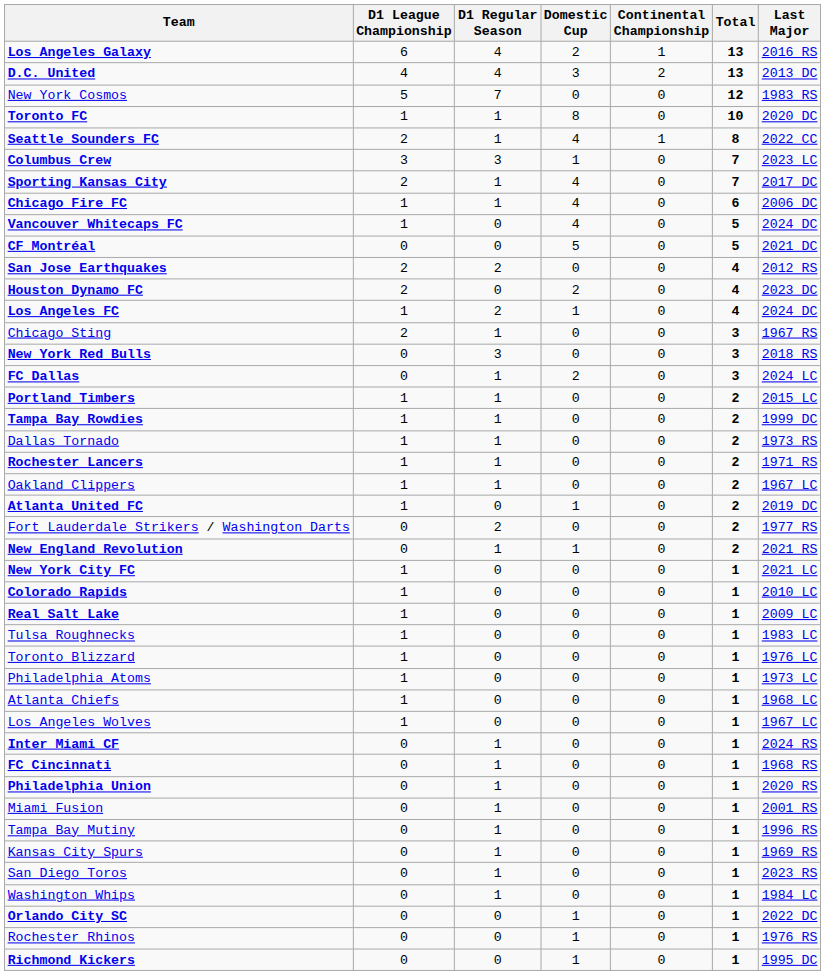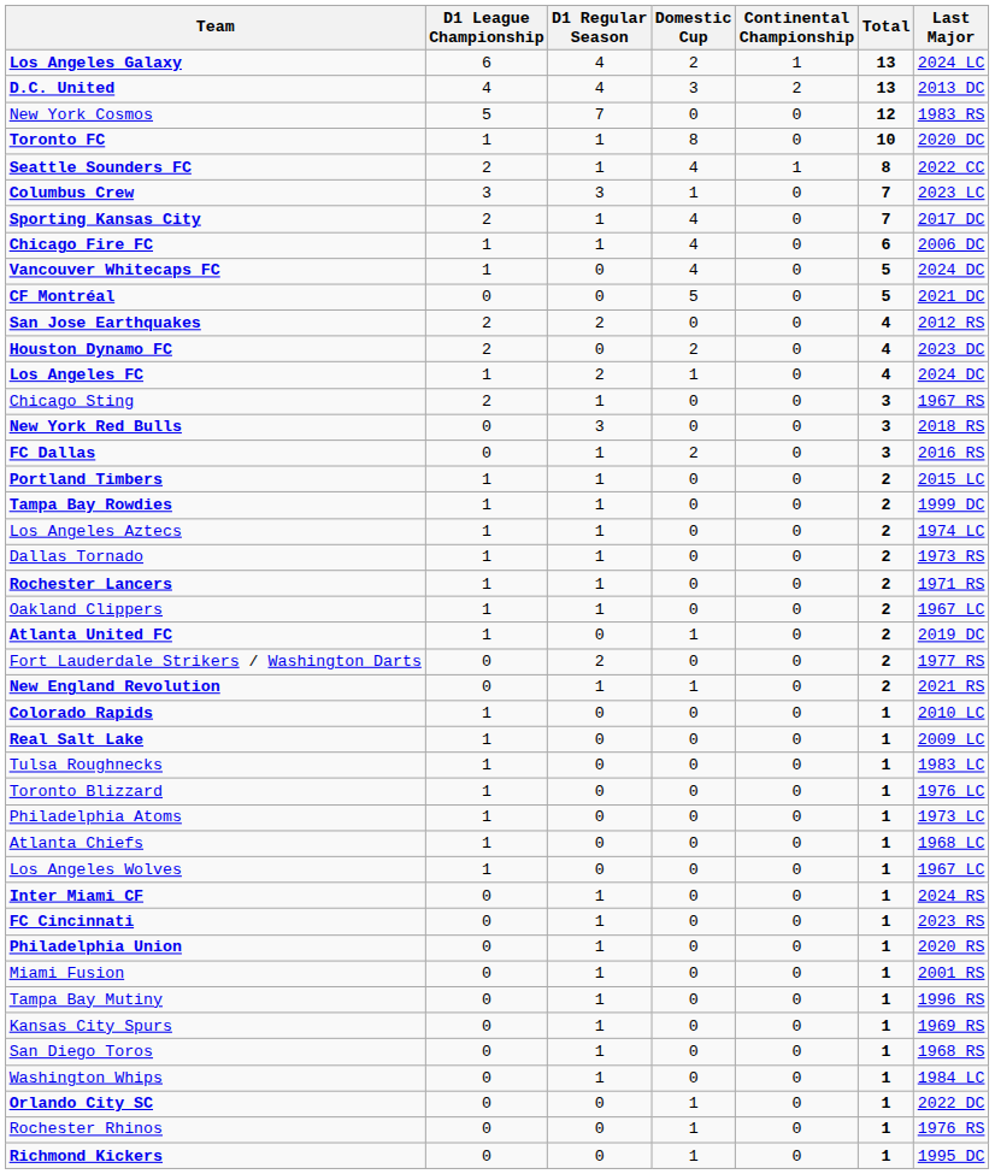 <table class="sortable wikitable" style="text-align:center">
 <tr>
 <th>Team</th>
 <th>D1 League<br>Championship</th>
 <th>D1 Regular<br>Season</th>
 <th>Domestic<br>Cup</th>
 <th>Continental<br>Championship</th>
 <th>Total</th>
 <th>Last<br>Major</th>
 </tr>
 <tr>
 <td align=left><strong><a href='#'>Los Angeles Galaxy</a></strong></td>
 <td>6</td>
 <td>4</td>
 <td>2</td>
 <td>1</td>
 <td><strong>13</strong></td>
-<td><a href='#'>2016 RS</a></td>
+<td><a href='#'>2024 LC</a></td>
 </tr>
 <tr>
 <td align=left><strong><a href='#'>D.C. United</a></strong></td>
 <td>4</td>
 <td>4</td>
 <td>3</td>
 <td>2</td>
 <td><strong>13</strong></td>
 <td><a href='#'>2013 DC</a></td>
 </tr>
 <tr>
 <td align=left><a href='#'>New York Cosmos</a> </td>
 <td>5</td>
 <td>7</td>
 <td>0</td>
 <td>0</td>
 <td><strong>12</strong></td>
 <td><a href='#'>1983 RS</a></td>
 </tr>
 <tr>
 <td align=left><strong><a href='#'>Toronto FC</a></strong></td>
 <td>1</td>
 <td>1</td>
 <td>8</td>
 <td>0</td>
 <td><strong>10</strong></td>
 <td><a href='#'>2020 DC</a></td>
 </tr>
 <tr>
 <td align=left><strong><a href='#'>Seattle Sounders FC</a></strong></td>
 <td>2</td>
 <td>1</td>
 <td>4</td>
 <td>1</td>
 <td><strong>8</strong></td>
 <td><a href='#'>2022 CC</a></td>
 </tr>
 <tr>
 <td align=left><strong><a href='#'>Columbus Crew</a></strong></td>
 <td>3</td>
 <td>3</td>
 <td>1</td>
 <td>0</td>
 <td><strong>7</strong></td>
 <td><a href='#'>2023 LC</a></td>
 </tr>
 <tr>
 <td align=left><strong><a href='#'>Sporting Kansas City</a></strong></td>
 <td>2</td>
 <td>1</td>
 <td>4</td>
 <td>0</td>
 <td><strong>7</strong></td>
 <td><a href='#'>2017 DC</a></td>
 </tr>
 <tr>
 <td align=left><strong><a href='#'>Chicago Fire FC</a></strong></td>
 <td>1</td>
 <td>1</td>
 <td>4</td>
 <td>0</td>
 <td><strong>6</strong></td>
 <td><a href='#'>2006 DC</a></td>
 </tr>
 <tr>
 <td align=left><strong><a href='#'>Vancouver Whitecaps FC</a></strong> </td>
 <td>1</td>
 <td>0</td>
 <td>4</td>
 <td>0</td>
 <td><strong>5</strong></td>
 <td><a href='#'>2024 DC</a></td>
 </tr>
 <tr>
 <td align=left><strong><a href='#'>CF Montréal</a></strong> </td>
 <td>0</td>
 <td>0</td>
 <td>5</td>
 <td>0</td>
 <td><strong>5</strong></td>
 <td><a href='#'>2021 DC</a></td>
 </tr>
 <tr>
 <td align=left><strong><a href='#'>San Jose Earthquakes</a></strong></td>
 <td>2</td>
 <td>2</td>
 <td>0</td>
 <td>0</td>
 <td><strong>4</strong></td>
 <td><a href='#'>2012 RS</a></td>
 </tr>
 <tr>
 <td align=left><strong><a href='#'>Houston Dynamo FC</a></strong></td>
 <td>2</td>
 <td>0</td>
 <td>2</td>
 <td>0</td>
 <td><strong>4</strong></td>
 <td><a href='#'>2023 DC</a></td>
 </tr>
 <tr>
 <td align=left><strong><a href='#'>Los Angeles FC</a></strong></td>
 <td>1</td>
 <td>2</td>
 <td>1</td>
 <td>0</td>
 <td><strong>4</strong></td>
 <td><a href='#'>2024 DC</a></td>
 </tr>
 <tr>
 <td align=left><a href='#'>Chicago Sting</a> </td>
 <td>2</td>
 <td>1</td>
 <td>0</td>
 <td>0</td>
 <td><strong>3</strong></td>
 <td><a href='#'>1967 RS</a></td>
 </tr>
 <tr>
 <td align=left><strong><a href='#'>New York Red Bulls</a></strong></td>
 <td>0</td>
 <td>3</td>
 <td>0</td>
 <td>0</td>
 <td><strong>3</strong></td>
 <td><a href='#'>2018 RS</a></td>
 </tr>
 <tr>
 <td align=left><strong><a href='#'>FC Dallas</a></strong></td>
 <td>0</td>
 <td>1</td>
 <td>2</td>
 <td>0</td>
 <td><strong>3</strong></td>
-<td><a href='#'>2024 LC</a></td>
+<td><a href='#'>2016 RS</a></td>
 </tr>
 <tr>
 <td align=left><strong><a href='#'>Portland Timbers</a></strong></td>
 <td>1</td>
 <td>1</td>
 <td>0</td>
 <td>0</td>
 <td><strong>2</strong></td>
 <td><a href='#'>2015 LC</a></td>
 </tr>
 <tr>
 <td align=left><strong><a href='#'>Tampa Bay Rowdies</a></strong> </td>
 <td>1</td>
 <td>1</td>
 <td>0</td>
 <td>0</td>
 <td><strong>2</strong></td>
 <td><a href='#'>1999 DC</a></td>
+</tr>
+<tr>
+<td align=left><a href='#'>Los Angeles Aztecs</a> </td>
+<td>1</td>
+<td>1</td>
+<td>0</td>
+<td>0</td>
+<td><strong>2</strong></td>
+<td><a href='#'>1974 LC</a></td>
 </tr>
 <tr>
 <td align=left><a href='#'>Dallas Tornado</a> </td>
 <td>1</td>
 <td>1</td>
 <td>0</td>
 <td>0</td>
 <td><strong>2</strong></td>
 <td><a href='#'>1973 RS</a></td>
 </tr>
 <tr>
 <td align=left><strong><a href='#'>Rochester Lancers</a></strong> </td>
 <td>1</td>
 <td>1</td>
 <td>0</td>
 <td>0</td>
 <td><strong>2</strong></td>
 <td><a href='#'>1971 RS</a></td>
 </tr>
 <tr>
 <td align=left><a href='#'>Oakland Clippers</a> </td>
 <td>1</td>
 <td>1</td>
 <td>0</td>
 <td>0</td>
 <td><strong>2</strong></td>
 <td><a href='#'>1967 LC</a></td>
 </tr>
 <tr>
 <td align=left><strong><a href='#'>Atlanta United FC</a></strong></td>
 <td>1</td>
 <td>0</td>
 <td>1</td>
 <td>0</td>
 <td><strong>2</strong></td>
 <td><a href='#'>2019 DC</a></td>
 </tr>
 <tr>
 <td align=left><a href='#'>Fort Lauderdale Strikers</a> / <a href='#'>Washington Darts</a> </td>
 <td>0</td>
 <td>2</td>
 <td>0</td>
 <td>0</td>
 <td><strong>2</strong></td>
 <td><a href='#'>1977 RS</a></td>
 </tr>
 <tr>
 <td align=left><strong><a href='#'>New England Revolution</a></strong></td>
 <td>0</td>
 <td>1</td>
 <td>1</td>
 <td>0</td>
 <td><strong>2</strong></td>
 <td><a href='#'>2021 RS</a></td>
-</tr>
-<tr>
-<td align=left><strong><a href='#'>New York City FC</a></strong></td>
-<td>1</td>
-<td>0</td>
-<td>0</td>
-<td>0</td>
-<td><strong>1</strong></td>
-<td><a href='#'>2021 LC</a></td>
 </tr>
 <tr>
 <td align=left><strong><a href='#'>Colorado Rapids</a></strong></td>
 <td>1</td>
 <td>0</td>
 <td>0</td>
 <td>0</td>
 <td><strong>1</strong></td>
 <td><a href='#'>2010 LC</a></td>
 </tr>
 <tr>
 <td align=left><strong><a href='#'>Real Salt Lake</a></strong></td>
 <td>1</td>
 <td>0</td>
 <td>0</td>
 <td>0</td>
 <td><strong>1</strong></td>
 <td><a href='#'>2009 LC</a></td>
 </tr>
 <tr>
 <td align=left><a href='#'>Tulsa Roughnecks</a> </td>
 <td>1</td>
 <td>0</td>
 <td>0</td>
 <td>0</td>
 <td><strong>1</strong></td>
 <td><a href='#'>1983 LC</a></td>
 </tr>
 <tr>
 <td align=left><a href='#'>Toronto Blizzard</a>  </td>
 <td>1</td>
 <td>0</td>
 <td>0</td>
 <td>0</td>
 <td><strong>1</strong></td>
 <td><a href='#'>1976 LC</a></td>
 </tr>
 <tr>
 <td align=left><a href='#'>Philadelphia Atoms</a> </td>
 <td>1</td>
 <td>0</td>
 <td>0</td>
 <td>0</td>
 <td><strong>1</strong></td>
 <td><a href='#'>1973 LC</a></td>
 </tr>
 <tr>
 <td align=left><a href='#'>Atlanta Chiefs</a> </td>
 <td>1</td>
 <td>0</td>
 <td>0</td>
 <td>0</td>
 <td><strong>1</strong></td>
 <td><a href='#'>1968 LC</a></td>
 </tr>
 <tr>
 <td align=left><a href='#'>Los Angeles Wolves</a> </td>
 <td>1</td>
 <td>0</td>
 <td>0</td>
 <td>0</td>
 <td><strong>1</strong></td>
 <td><a href='#'>1967 LC</a></td>
 </tr>
 <tr>
 <td align=left><strong><a href='#'>Inter Miami CF</a></strong></td>
 <td>0</td>
 <td>1</td>
 <td>0</td>
 <td>0</td>
 <td><strong>1</strong></td>
 <td><a href='#'>2024 RS</a></td>
 </tr>
 <tr>
 <td align=left><strong><a href='#'>FC Cincinnati</a></strong></td>
 <td>0</td>
 <td>1</td>
 <td>0</td>
 <td>0</td>
 <td><strong>1</strong></td>
-<td><a href='#'>1968 RS</a></td>
+<td><a href='#'>2023 RS</a></td>
 </tr>
 <tr>
 <td align=left><strong><a href='#'>Philadelphia Union</a></strong></td>
 <td>0</td>
 <td>1</td>
 <td>0</td>
 <td>0</td>
 <td><strong>1</strong></td>
 <td><a href='#'>2020 RS</a></td>
 </tr>
 <tr>
 <td align=left><a href='#'>Miami Fusion</a> </td>
 <td>0</td>
 <td>1</td>
 <td>0</td>
 <td>0</td>
 <td><strong>1</strong></td>
 <td><a href='#'>2001 RS</a></td>
 </tr>
 <tr>
 <td align=left><a href='#'>Tampa Bay Mutiny</a> </td>
 <td>0</td>
 <td>1</td>
 <td>0</td>
 <td>0</td>
 <td><strong>1</strong></td>
 <td><a href='#'>1996 RS</a></td>
 </tr>
 <tr>
 <td align=left><a href='#'>Kansas City Spurs</a> </td>
 <td>0</td>
 <td>1</td>
 <td>0</td>
 <td>0</td>
 <td><strong>1</strong></td>
 <td><a href='#'>1969 RS</a></td>
 </tr>
 <tr>
 <td align=left><a href='#'>San Diego Toros</a> </td>
 <td>0</td>
 <td>1</td>
 <td>0</td>
 <td>0</td>
 <td><strong>1</strong></td>
-<td><a href='#'>2023 RS</a></td>
+<td><a href='#'>1968 RS</a></td>
 </tr>
 <tr>
 <td align=left><a href='#'>Washington Whips</a> </td>
 <td>0</td>
 <td>1</td>
 <td>0</td>
 <td>0</td>
 <td><strong>1</strong></td>
 <td><a href='#'>1984 LC</a></td>
 </tr>
 <tr>
 <td align=left><strong><a href='#'>Orlando City SC</a></strong></td>
 <td>0</td>
 <td>0</td>
 <td>1</td>
 <td>0</td>
 <td><strong>1</strong></td>
 <td><a href='#'>2022 DC</a></td>
 </tr>
 <tr>
 <td align=left><a href='#'>Rochester Rhinos</a> </td>
 <td>0</td>
 <td>0</td>
 <td>1</td>
 <td>0</td>
 <td><strong>1</strong></td>
 <td><a href='#'>1976 RS</a></td>
 </tr>
 <tr>
 <td align=left><strong><a href='#'>Richmond Kickers</a></strong></td>
 <td>0</td>
 <td>0</td>
 <td>1</td>
 <td>0</td>
 <td><strong>1</strong></td>
 <td><a href='#'>1995 DC</a></td>
 </tr>
 </table>
